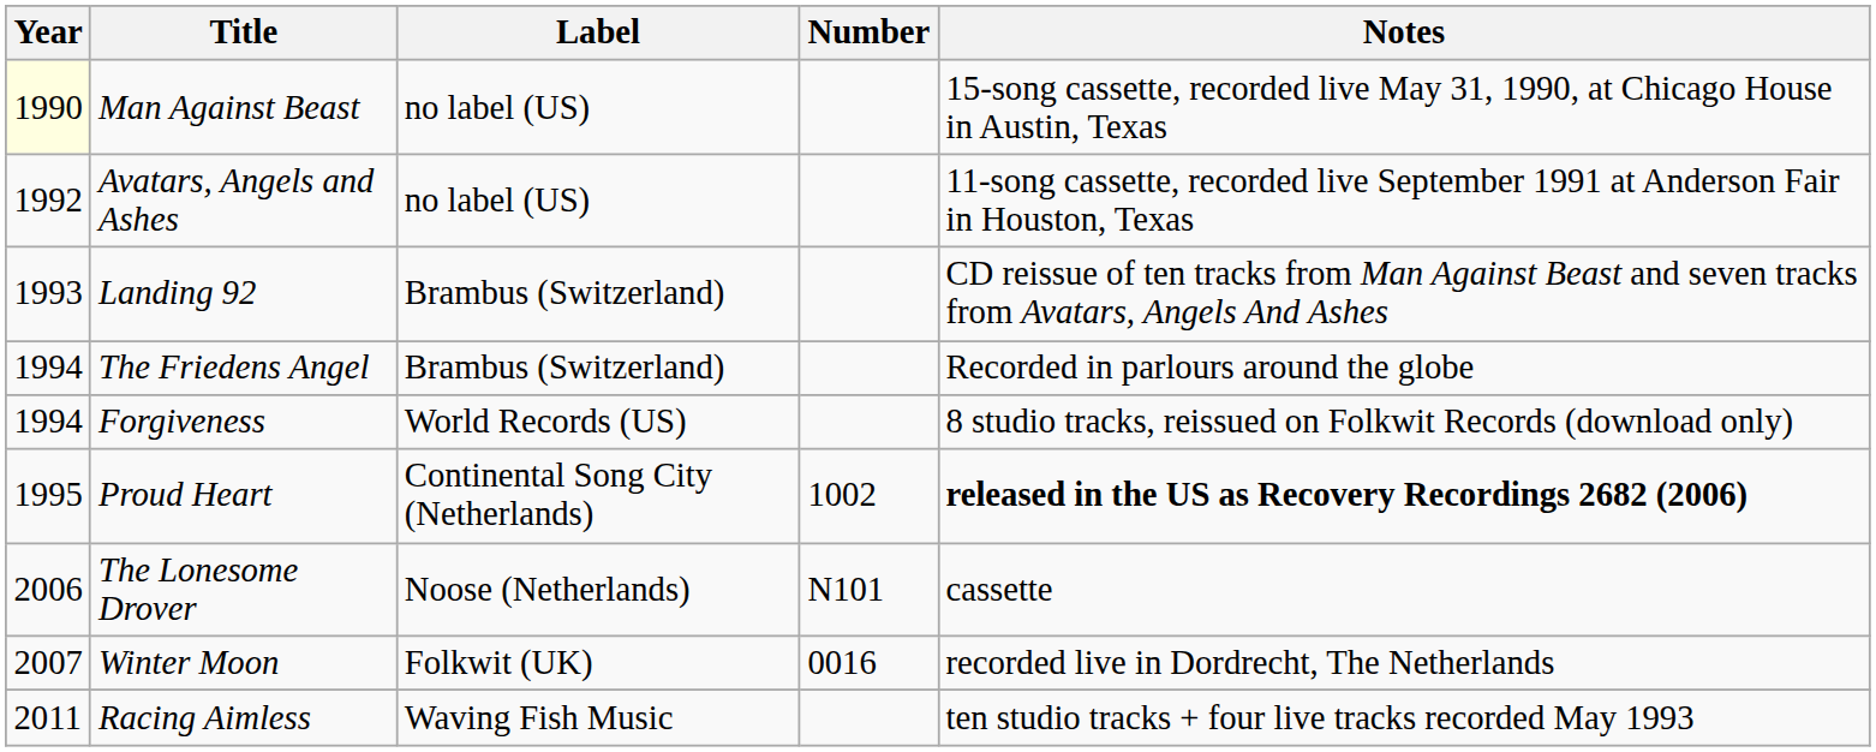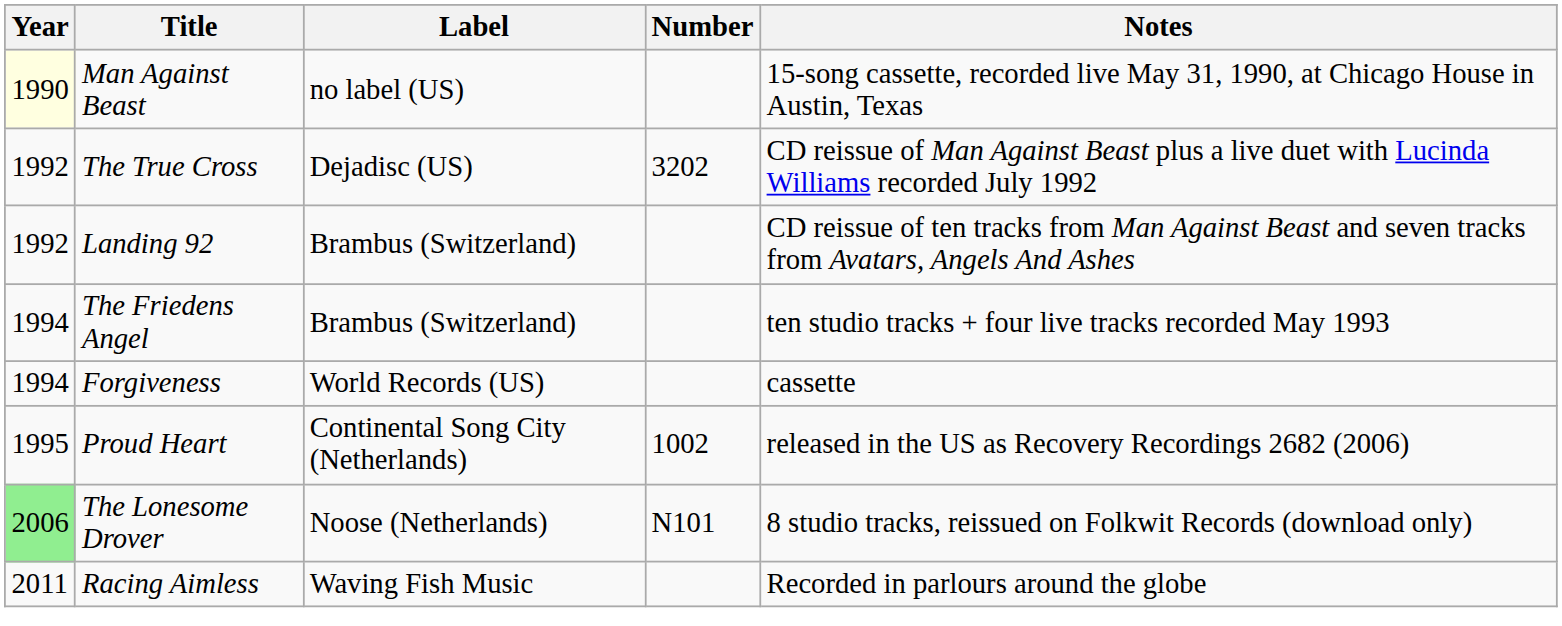 <table class="wikitable sortable">
 <tr>
 <th>Year</th>
 <th>Title</th>
 <th>Label</th>
 <th>Number</th>
 <th>Notes</th>
 </tr>
 <tr>
 <td style="background: lightyellow;">1990</td>
 <td><em>Man Against Beast</em></td>
 <td>no label (US)</td>
 <td></td>
 <td>15-song cassette, recorded live May 31, 1990, at Chicago House in Austin, Texas</td>
 </tr>
 <tr>
 <td>1992</td>
-<td><em>Avatars, Angels and Ashes</em></td>
-<td>no label (US)</td>
-<td></td>
-<td>11-song cassette, recorded live September 1991 at Anderson Fair in Houston, Texas</td>
+<td><em>The True Cross</em></td>
+<td>Dejadisc (US)</td>
+<td>3202</td>
+<td>CD reissue of <em>Man Against Beast</em> plus a live duet with <a href='#'>Lucinda Williams</a> recorded July 1992</td>
 </tr>
 <tr>
-<td>1993</td>
+<td>1992</td>
 <td><em>Landing 92</em></td>
 <td>Brambus (Switzerland)</td>
 <td></td>
 <td>CD reissue of ten tracks from <em>Man Against Beast</em> and seven tracks from <em>Avatars, Angels And Ashes</em></td>
 </tr>
 <tr>
 <td>1994</td>
 <td><em>The Friedens Angel</em></td>
 <td>Brambus (Switzerland)</td>
 <td></td>
-<td>Recorded in parlours around the globe</td>
+<td>ten studio tracks + four live tracks recorded May 1993</td>
 </tr>
 <tr>
 <td>1994</td>
 <td><em>Forgiveness</em></td>
 <td>World Records (US)</td>
 <td></td>
-<td>8 studio tracks, reissued on Folkwit Records (download only)</td>
+<td>cassette</td>
 </tr>
 <tr>
 <td>1995</td>
 <td><em>Proud Heart</em></td>
 <td>Continental Song City (Netherlands)</td>
 <td>1002</td>
-<td><strong>released in the US as Recovery Recordings 2682 (2006)</strong></td>
+<td>released in the US as Recovery Recordings 2682 (2006)</td>
 </tr>
 <tr>
-<td>2006</td>
+<td style="background: lightgreen;">2006</td>
 <td><em>The Lonesome Drover</em></td>
 <td>Noose (Netherlands)</td>
 <td>N101</td>
-<td>cassette</td>
-</tr>
-<tr>
-<td>2007</td>
-<td><em>Winter Moon</em></td>
-<td>Folkwit (UK)</td>
-<td>0016</td>
-<td>recorded live in Dordrecht, The Netherlands</td>
+<td>8 studio tracks, reissued on Folkwit Records (download only)</td>
 </tr>
 <tr>
 <td>2011</td>
 <td><em>Racing Aimless</em></td>
 <td>Waving Fish Music</td>
 <td></td>
-<td>ten studio tracks + four live tracks recorded May 1993</td>
+<td>Recorded in parlours around the globe</td>
 </tr>
 </table>
